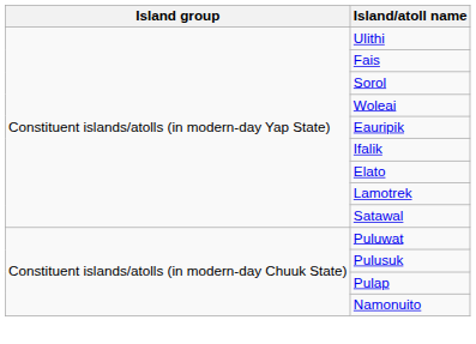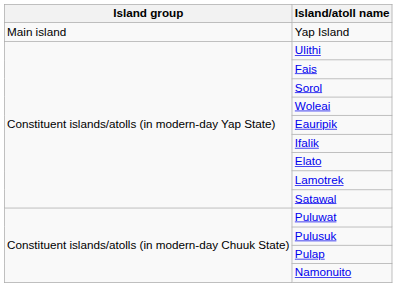 <table class="wikitable">
 <tr>
 <th>Island group</th>
 <th>Island/atoll name</th>
+</tr>
+<tr>
+<td>Main island</td>
+<td>Yap Island</td>
 </tr>
 <tr>
 <td rowspan="9">Constituent islands/atolls (in modern-day Yap State)</td>
 <td><a href='#'>Ulithi</a></td>
 </tr>
 <tr>
 <td><a href='#'>Fais</a></td>
 </tr>
 <tr>
 <td><a href='#'>Sorol</a></td>
 </tr>
 <tr>
 <td><a href='#'>Woleai</a></td>
 </tr>
 <tr>
 <td><a href='#'>Eauripik</a></td>
 </tr>
 <tr>
 <td><a href='#'>Ifalik</a></td>
 </tr>
 <tr>
 <td><a href='#'>Elato</a></td>
 </tr>
 <tr>
 <td><a href='#'>Lamotrek</a></td>
 </tr>
 <tr>
 <td><a href='#'>Satawal</a></td>
 </tr>
 <tr>
 <td rowspan="4">Constituent islands/atolls (in modern-day Chuuk State)</td>
 <td><a href='#'>Puluwat</a></td>
 </tr>
 <tr>
 <td><a href='#'>Pulusuk</a></td>
 </tr>
 <tr>
 <td><a href='#'>Pulap</a></td>
 </tr>
 <tr>
 <td><a href='#'>Namonuito</a></td>
 </tr>
 </table>
